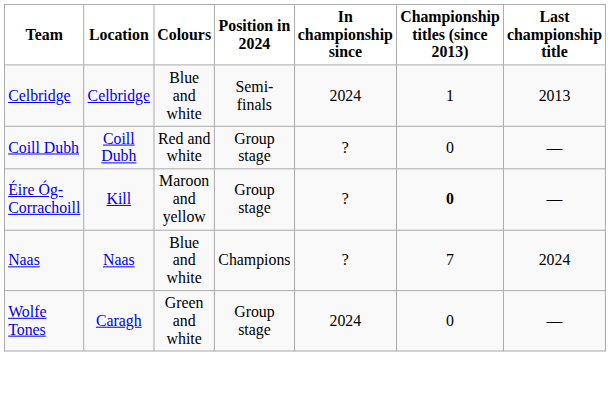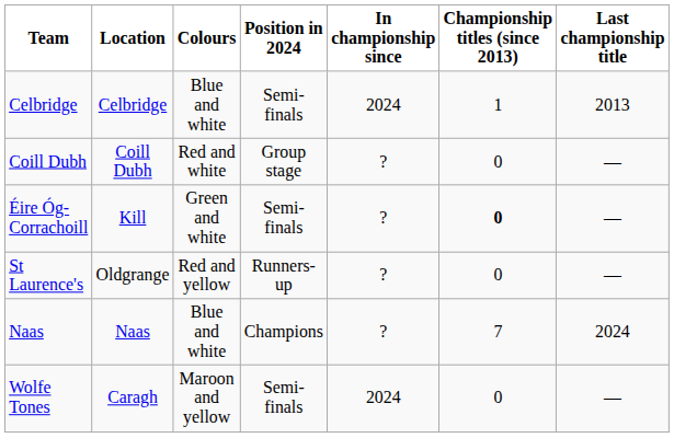 <table class="wikitable sortable" style="text-align:center">
 <tr>
 <th style="background:white;color:black">Team</th>
 <th style="background:white;color:black">Location</th>
 <th style="background:white;color:black">Colours</th>
 <th style="background:white;color:black">Position in 2024</th>
 <th style="background:white;color:black">In championship since</th>
 <th style="background:white;color:black">Championship titles (since 2013)</th>
 <th style="background:white;color:black">Last championship title</th>
 </tr>
 <tr>
 <td style="text-align:left"> <a href='#'>Celbridge</a></td>
 <td><a href='#'>Celbridge</a></td>
 <td>Blue and white</td>
 <td>Semi-finals</td>
 <td>2024</td>
 <td>1</td>
 <td>2013</td>
 </tr>
 <tr>
 <td style="text-align:left"> <a href='#'>Coill Dubh</a></td>
 <td><a href='#'>Coill Dubh</a></td>
 <td>Red and white</td>
 <td>Group stage</td>
 <td>?</td>
 <td>0</td>
 <td>—</td>
 </tr>
 <tr>
 <td style="text-align:left"> <a href='#'>Éire Óg-Corrachoill</a></td>
 <td><a href='#'>Kill</a></td>
-<td>Maroon and yellow</td>
-<td>Group stage</td>
+<td>Green and white</td>
+<td>Semi-finals</td>
 <td>?</td>
 <td><strong>0</strong></td>
+<td>—</td>
+</tr>
+<tr>
+<td style="text-align:left"> <a href='#'>St Laurence's</a></td>
+<td>Oldgrange</td>
+<td>Red and yellow</td>
+<td>Runners-up</td>
+<td>?</td>
+<td>0</td>
 <td>—</td>
 </tr>
 <tr>
 <td style="text-align:left"> <a href='#'>Naas</a></td>
 <td><a href='#'>Naas</a></td>
 <td>Blue and white</td>
 <td>Champions</td>
 <td>?</td>
 <td>7</td>
 <td>2024</td>
 </tr>
 <tr>
 <td style="text-align:left"> <a href='#'>Wolfe Tones</a></td>
 <td><a href='#'>Caragh</a></td>
-<td>Green and white</td>
-<td>Group stage</td>
+<td>Maroon and yellow</td>
+<td>Semi-finals</td>
 <td>2024</td>
 <td>0</td>
 <td>—</td>
 </tr>
 </table>
